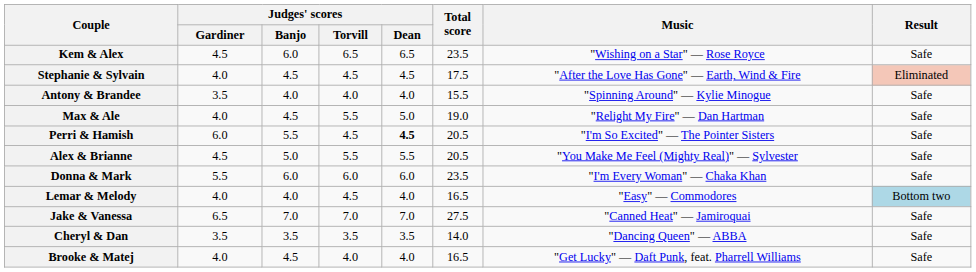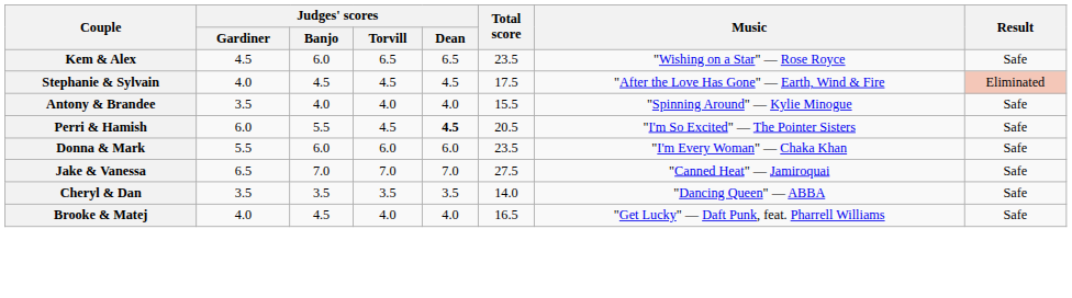 <table class="wikitable sortable" style="text-align:center; font-size:90%; width:90%">
 <tr>
 <th scope="col" rowspan=2>Couple</th>
 <th scope="col" colspan=4 class="unsortable">Judges' scores</th>
 <th scope="col" rowspan=2>Total<br>score</th>
 <th scope="col" rowspan=2 class="unsortable">Music</th>
 <th scope="col" rowspan=2 class="unsortable">Result</th>
 </tr>
 <tr>
 <th class="unsortable">Gardiner</th>
 <th class="unsortable">Banjo</th>
 <th class="unsortable">Torvill</th>
 <th class="unsortable">Dean</th>
 </tr>
 <tr>
 <th scope="row">Kem & Alex</th>
 <td>4.5</td>
 <td>6.0</td>
 <td>6.5</td>
 <td>6.5</td>
 <td>23.5</td>
 <td>"<a href='#'>Wishing on a Star</a>" — <a href='#'>Rose Royce</a></td>
 <td>Safe</td>
 </tr>
 <tr>
 <th scope="row">Stephanie & Sylvain</th>
 <td>4.0</td>
 <td>4.5</td>
 <td>4.5</td>
 <td>4.5</td>
 <td>17.5</td>
 <td>"<a href='#'>After the Love Has Gone</a>" — <a href='#'>Earth, Wind & Fire</a></td>
 <td bgcolor="f4c7b8">Eliminated</td>
 </tr>
 <tr>
 <th scope="row">Antony & Brandee</th>
 <td>3.5</td>
 <td>4.0</td>
 <td>4.0</td>
 <td>4.0</td>
 <td>15.5</td>
 <td>"<a href='#'>Spinning Around</a>" — <a href='#'>Kylie Minogue</a></td>
 <td>Safe</td>
 </tr>
 <tr>
-<th scope="row">Max & Ale</th>
-<td>4.0</td>
-<td>4.5</td>
-<td>5.5</td>
-<td>5.0</td>
-<td>19.0</td>
-<td>"<a href='#'>Relight My Fire</a>" — <a href='#'>Dan Hartman</a></td>
-<td>Safe</td>
-</tr>
-<tr>
 <th scope="row">Perri & Hamish</th>
 <td>6.0</td>
 <td>5.5</td>
 <td>4.5</td>
 <td><strong>4.5</strong></td>
 <td>20.5</td>
 <td>"<a href='#'>I'm So Excited</a>" — <a href='#'>The Pointer Sisters</a></td>
-<td>Safe</td>
-</tr>
-<tr>
-<th scope="row">Alex & Brianne</th>
-<td>4.5</td>
-<td>5.0</td>
-<td>5.5</td>
-<td>5.5</td>
-<td>20.5</td>
-<td>"<a href='#'>You Make Me Feel (Mighty Real)</a>" — <a href='#'>Sylvester</a></td>
 <td>Safe</td>
 </tr>
 <tr>
 <th scope="row">Donna & Mark</th>
 <td>5.5</td>
 <td>6.0</td>
 <td>6.0</td>
 <td>6.0</td>
 <td>23.5</td>
 <td>"<a href='#'>I'm Every Woman</a>" — <a href='#'>Chaka Khan</a></td>
 <td>Safe</td>
-</tr>
-<tr>
-<th scope="row">Lemar & Melody</th>
-<td>4.0</td>
-<td>4.0</td>
-<td>4.5</td>
-<td>4.0</td>
-<td>16.5</td>
-<td>"<a href='#'>Easy</a>" — <a href='#'>Commodores</a></td>
-<td bgcolor=lightblue>Bottom two</td>
 </tr>
 <tr>
 <th scope="row">Jake & Vanessa</th>
 <td>6.5</td>
 <td>7.0</td>
 <td>7.0</td>
 <td>7.0</td>
 <td>27.5</td>
 <td>"<a href='#'>Canned Heat</a>" — <a href='#'>Jamiroquai</a></td>
 <td>Safe</td>
 </tr>
 <tr>
 <th scope="row">Cheryl & Dan</th>
 <td>3.5</td>
 <td>3.5</td>
 <td>3.5</td>
 <td>3.5</td>
 <td>14.0</td>
 <td>"<a href='#'>Dancing Queen</a>" — <a href='#'>ABBA</a></td>
 <td>Safe</td>
 </tr>
 <tr>
 <th scope="row">Brooke & Matej</th>
 <td>4.0</td>
 <td>4.5</td>
 <td>4.0</td>
 <td>4.0</td>
 <td>16.5</td>
 <td>"<a href='#'>Get Lucky</a>" — <a href='#'>Daft Punk</a>, feat. <a href='#'>Pharrell Williams</a></td>
 <td>Safe</td>
 </tr>
 </table>
